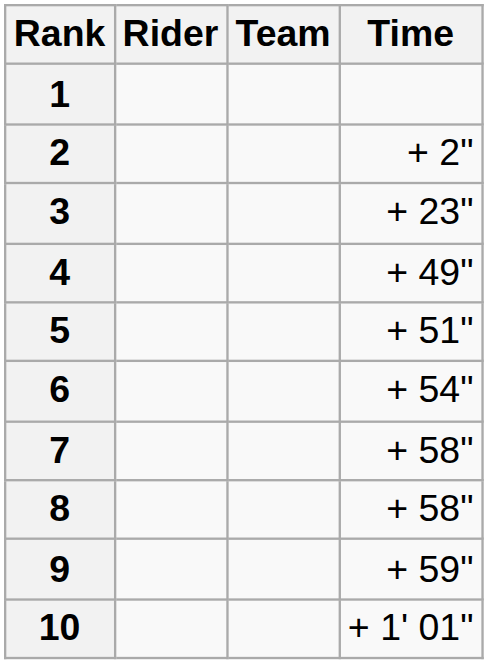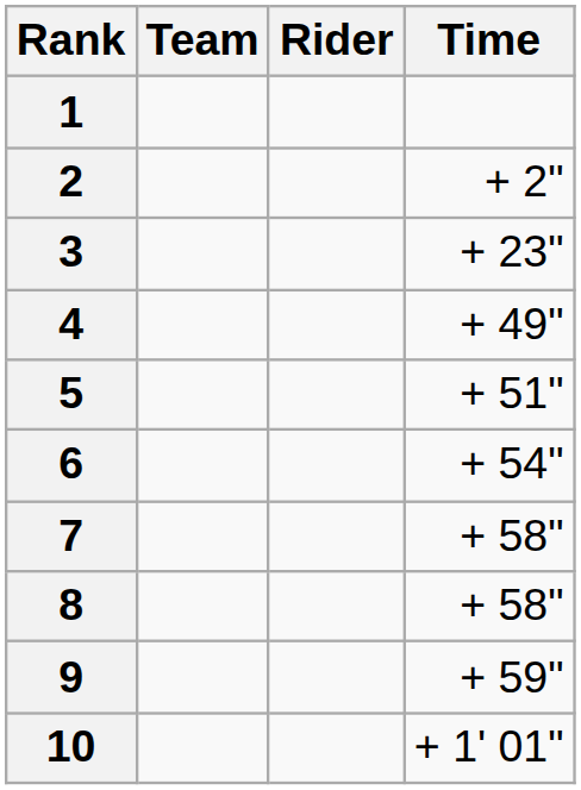 <table class="wikitable">
 <tr>
 <th scope="col">Rank</th>
+<th scope="col">Team</th>
 <th scope="col">Rider</th>
-<th scope="col">Team</th>
 <th scope="col">Time</th>
 </tr>
 <tr>
 <th scope="row">1</th>
+<td></td>
 <td> </td>
-<td></td>
 <td style="text-align:right;"></td>
 </tr>
 <tr>
 <th scope="row">2</th>
+<td></td>
 <td> </td>
-<td></td>
 <td style="text-align:right;">+ 2"</td>
 </tr>
 <tr>
 <th scope="row">3</th>
 <td></td>
 <td></td>
 <td style="text-align:right;">+ 23"</td>
 </tr>
 <tr>
 <th scope="row">4</th>
 <td></td>
 <td></td>
 <td style="text-align:right;">+ 49"</td>
 </tr>
 <tr>
 <th scope="row">5</th>
 <td></td>
 <td></td>
 <td style="text-align:right;">+ 51"</td>
 </tr>
 <tr>
 <th scope="row">6</th>
 <td></td>
 <td></td>
 <td style="text-align:right;">+ 54"</td>
 </tr>
 <tr>
 <th scope="row">7</th>
 <td></td>
 <td></td>
 <td style="text-align:right;">+ 58"</td>
 </tr>
 <tr>
 <th scope="row">8</th>
 <td></td>
 <td></td>
 <td style="text-align:right;">+ 58"</td>
 </tr>
 <tr>
 <th scope="row">9</th>
 <td></td>
 <td></td>
 <td style="text-align:right;">+ 59"</td>
 </tr>
 <tr>
 <th scope="row">10</th>
 <td></td>
 <td></td>
 <td style="text-align:right;">+ 1' 01"</td>
 </tr>
 </table>
